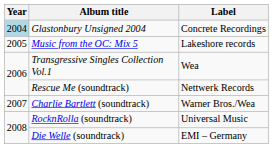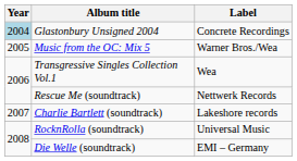 <table class="wikitable" style="text-align:center;">
 <tr>
 <th>Year</th>
 <th style="width:230px;">Album title</th>
 <th colspan="9">Label</th>
 </tr>
 <tr>
 <td style="background: lightblue;">2004</td>
 <td style="text-align:left;"><em>Glastonbury Unsigned 2004</em></td>
 <td style="text-align:left;">Concrete Recordings</td>
 </tr>
 <tr>
 <td>2005</td>
 <td style="text-align:left;"><em><a href='#'>Music from the OC: Mix 5</a></em></td>
-<td style="text-align:left;">Lakeshore records</td>
+<td style="text-align:left;">Warner Bros./Wea</td>
 </tr>
 <tr>
 <td rowspan="2">2006</td>
 <td style="text-align:left;"><em> Transgressive Singles Collection Vol.1 </em></td>
 <td style="text-align:left;">Wea</td>
 </tr>
 <tr style="text-align:left;">
 <td><em>Rescue Me</em> (soundtrack)</td>
 <td>Nettwerk Records</td>
 </tr>
 <tr>
 <td>2007</td>
 <td style="text-align:left;"><em><a href='#'>Charlie Bartlett</a></em> (soundtrack)</td>
-<td style="text-align:left;">Warner Bros./Wea</td>
+<td style="text-align:left;">Lakeshore records</td>
 </tr>
 <tr>
 <td rowspan="2">2008</td>
 <td style="text-align:left;"><em><a href='#'>RocknRolla</a></em> (soundtrack)</td>
 <td style="text-align:left;">Universal Music</td>
 </tr>
 <tr style="text-align:left;">
 <td><em><a href='#'>Die Welle</a></em> (soundtrack)</td>
 <td>EMI – Germany</td>
 </tr>
 </table>
